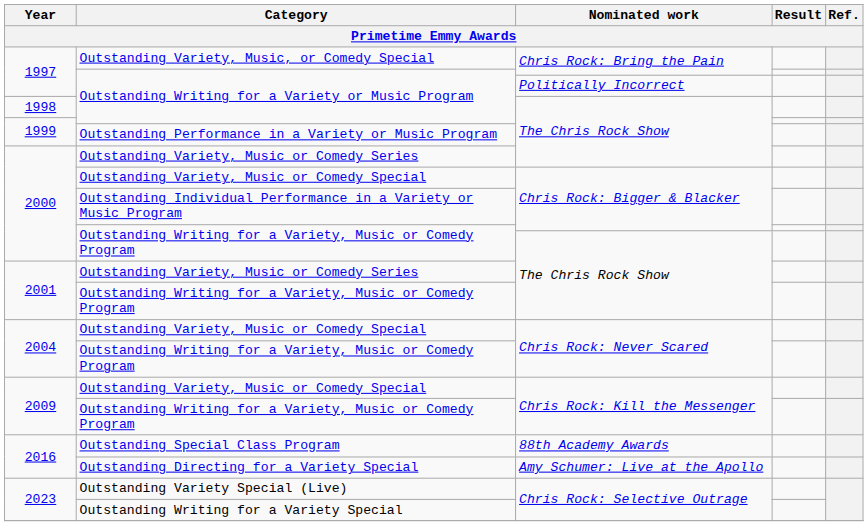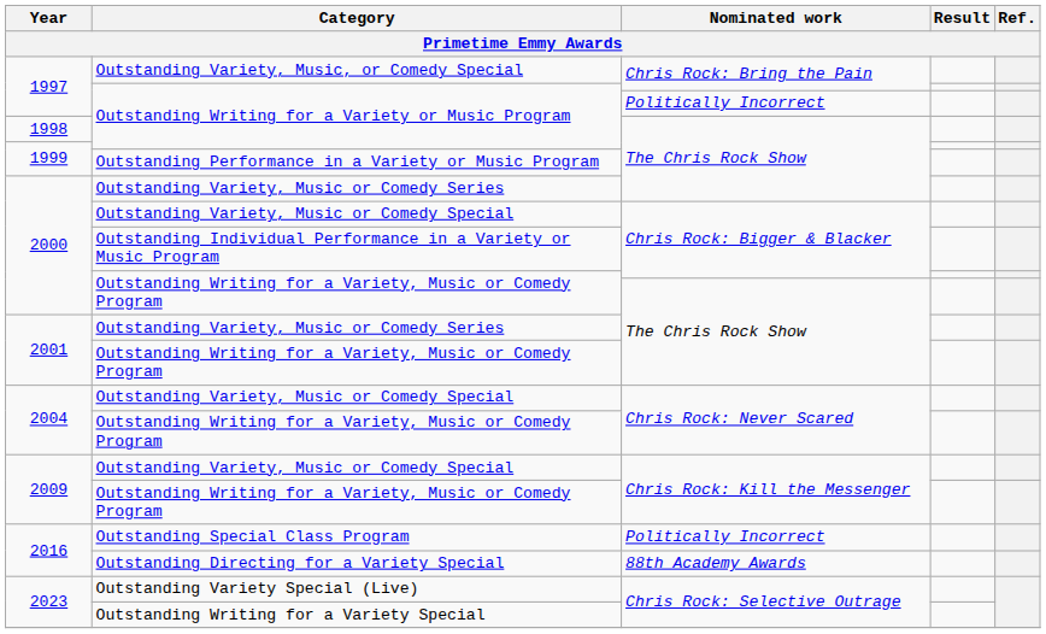 <table class=wikitable>
 <tr>
 <th scope="col" style="width:5em;">Year</th>
 <th scope="col" style="width:33em;">Category</th>
 <th scope="col" style="width:19em;">Nominated work</th>
 <th scope="col" style="width:2em;">Result</th>
 <th>Ref.</th>
 </tr>
 <tr>
 <th colspan=5><a href='#'>Primetime Emmy Awards</a></th>
 </tr>
 <tr>
 <td style="text-align:center;", rowspan=3><a href='#'>1997</a></td>
 <td><a href='#'>Outstanding Variety, Music, or Comedy Special</a></td>
 <td rowspan=2><em><a href='#'>Chris Rock: Bring the Pain</a></em></td>
 <td></td>
 <th align="center"></th>
 </tr>
 <tr>
 <td rowspan=4><a href='#'>Outstanding Writing for a Variety or Music Program</a></td>
 <td></td>
 <th align="center"></th>
 </tr>
 <tr>
 <td><em><a href='#'>Politically Incorrect</a></em></td>
 <td></td>
 <th align="center"></th>
 </tr>
 <tr>
 <td style="text-align:center;"><a href='#'>1998</a></td>
 <td rowspan=4><em><a href='#'>The Chris Rock Show</a></em></td>
 <td></td>
 <th align="center"></th>
 </tr>
 <tr>
 <td style="text-align:center;", rowspan=2><a href='#'>1999</a></td>
 <td></td>
 <th align="center"></th>
 </tr>
 <tr>
 <td><a href='#'>Outstanding Performance in a Variety or Music Program</a></td>
 <td></td>
 <th align="center"></th>
 </tr>
 <tr>
 <td style="text-align:center;", rowspan=5><a href='#'>2000</a></td>
 <td><a href='#'>Outstanding Variety, Music or Comedy Series</a></td>
 <td></td>
 <th align="center"></th>
 </tr>
 <tr>
 <td><a href='#'>Outstanding Variety, Music or Comedy Special</a></td>
 <td rowspan=3><em><a href='#'>Chris Rock: Bigger & Blacker</a></em></td>
 <td></td>
 <th align="center"></th>
 </tr>
 <tr>
 <td><a href='#'>Outstanding Individual Performance in a Variety or Music Program</a></td>
 <td></td>
 <th align="center"></th>
 </tr>
 <tr>
 <td rowspan=2><a href='#'>Outstanding Writing for a Variety, Music or Comedy Program</a></td>
 <td></td>
 <th align="center"></th>
 </tr>
 <tr>
 <td rowspan=3><em>The Chris Rock Show</em></td>
 <td></td>
 <th align="center"></th>
 </tr>
 <tr>
 <td style="text-align:center;", rowspan=2><a href='#'>2001</a></td>
 <td><a href='#'>Outstanding Variety, Music or Comedy Series</a></td>
 <td></td>
 <th align="center"></th>
 </tr>
 <tr>
 <td><a href='#'>Outstanding Writing for a Variety, Music or Comedy Program</a></td>
 <td></td>
 <th align="center"></th>
 </tr>
 <tr>
 <td style="text-align:center;", rowspan=2><a href='#'>2004</a></td>
 <td><a href='#'>Outstanding Variety, Music or Comedy Special</a></td>
 <td rowspan=2><em><a href='#'>Chris Rock: Never Scared</a></em></td>
 <td></td>
 <th align="center"></th>
 </tr>
 <tr>
 <td><a href='#'>Outstanding Writing for a Variety, Music or Comedy Program</a></td>
 <td></td>
 <th align="center"></th>
 </tr>
 <tr>
 <td style="text-align:center;", rowspan=2><a href='#'>2009</a></td>
 <td><a href='#'>Outstanding Variety, Music or Comedy Special</a></td>
 <td rowspan=2><em><a href='#'>Chris Rock: Kill the Messenger</a></em></td>
 <td></td>
 <th align="center"></th>
 </tr>
 <tr>
 <td><a href='#'>Outstanding Writing for a Variety, Music or Comedy Program</a></td>
 <td></td>
 <th align="center"></th>
 </tr>
 <tr>
 <td style="text-align:center;", rowspan=2><a href='#'>2016</a></td>
 <td><a href='#'>Outstanding Special Class Program</a></td>
-<td><em><a href='#'>88th Academy Awards</a></em></td>
+<td><em><a href='#'>Politically Incorrect</a></em></td>
 <td></td>
 <th align="center"></th>
 </tr>
 <tr>
 <td><a href='#'>Outstanding Directing for a Variety Special</a></td>
-<td><em><a href='#'>Amy Schumer: Live at the Apollo</a></em></td>
+<td><em><a href='#'>88th Academy Awards</a></em></td>
 <td></td>
 <th align="center"></th>
 </tr>
 <tr>
 <td style="text-align:center;", rowspan=2><a href='#'>2023</a></td>
 <td>Outstanding Variety Special (Live)</td>
 <td rowspan=2><em><a href='#'>Chris Rock: Selective Outrage</a></em></td>
 <td></td>
 <th align=center, rowspan=2></th>
 </tr>
 <tr>
 <td>Outstanding Writing for a Variety Special</td>
 <td></td>
 </tr>
 <tr>
 </tr>
 </table>
